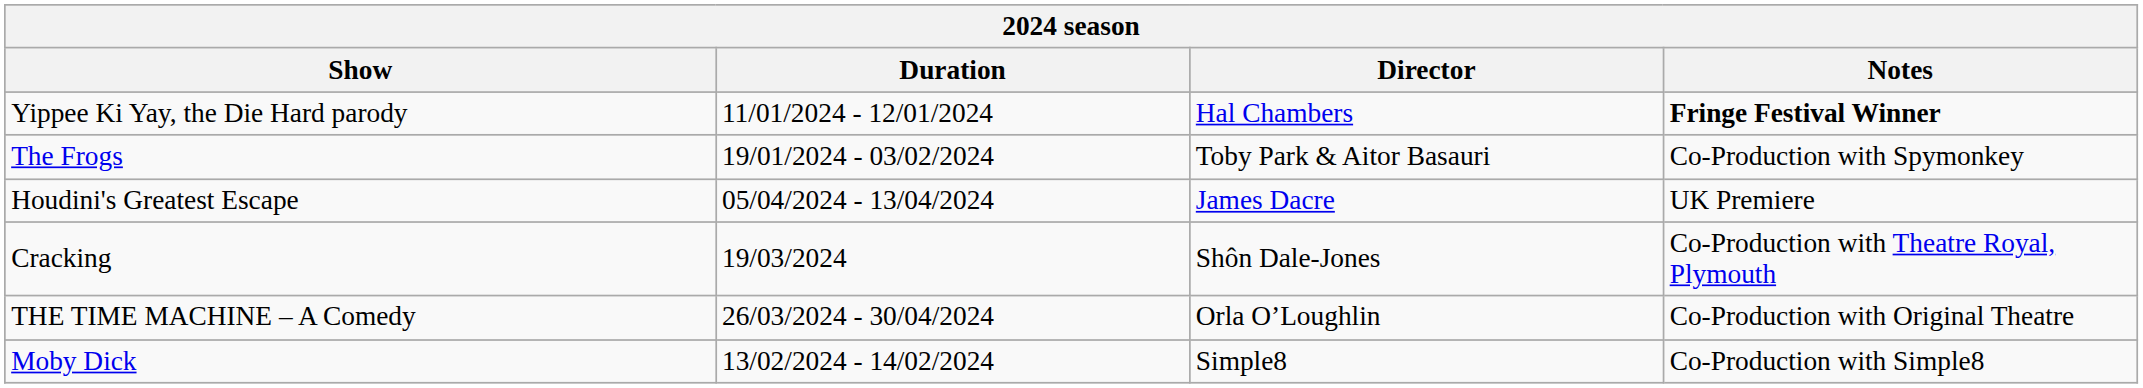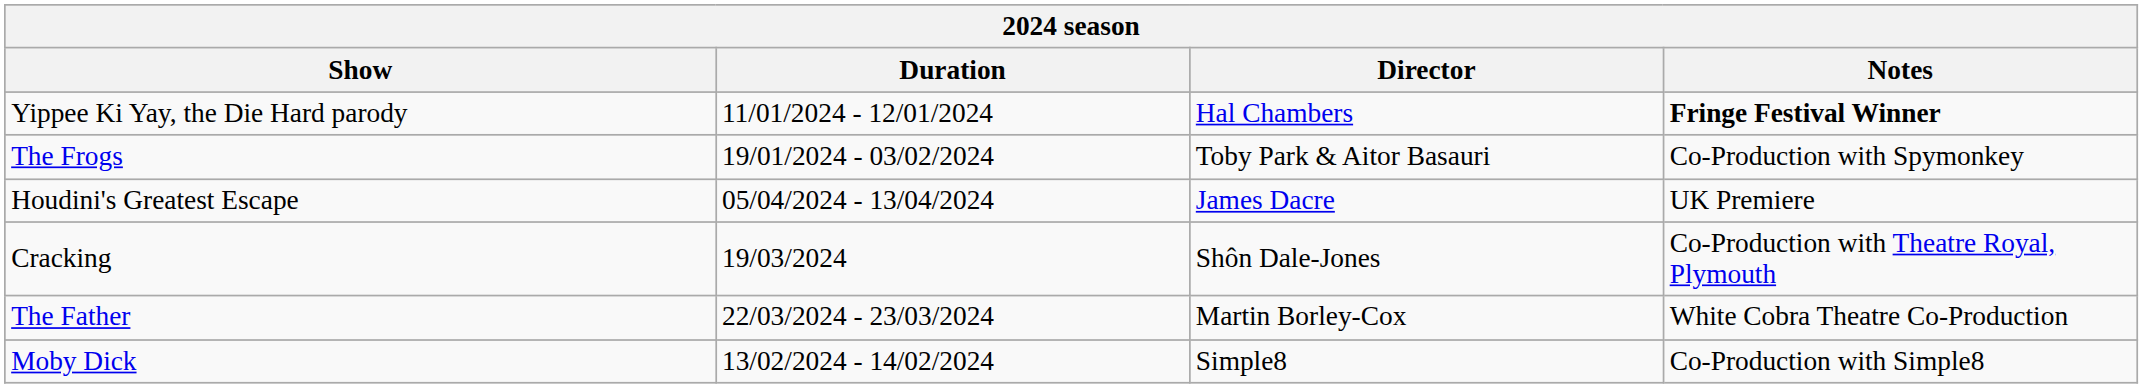 <table class="wikitable collapsible autocollapse">
 <tr>
 <th colspan="4">2024 season</th>
 </tr>
 <tr>
 <th width="30%">Show</th>
 <th width="20%">Duration</th>
 <th width="20%">Director</th>
 <th width="20%">Notes</th>
 </tr>
 <tr>
 <td>Yippee Ki Yay, the Die Hard parody</td>
 <td>11/01/2024 - 12/01/2024</td>
 <td><a href='#'>Hal Chambers</a></td>
 <td><strong>Fringe Festival Winner</strong></td>
 </tr>
 <tr>
 <td><a href='#'>The Frogs</a></td>
 <td>19/01/2024 - 03/02/2024</td>
 <td>Toby Park & Aitor Basauri</td>
 <td>Co-Production with Spymonkey</td>
 </tr>
 <tr>
 <td>Houdini's Greatest Escape</td>
 <td>05/04/2024 - 13/04/2024</td>
 <td><a href='#'>James Dacre</a></td>
 <td>UK Premiere</td>
 </tr>
 <tr>
 <td>Cracking</td>
 <td>19/03/2024</td>
 <td>Shôn Dale-Jones</td>
 <td>Co-Production with <a href='#'>Theatre Royal, Plymouth</a></td>
 </tr>
 <tr>
-<td>THE TIME MACHINE – A Comedy</td>
-<td>26/03/2024 - 30/04/2024</td>
-<td>Orla O’Loughlin</td>
-<td>Co-Production with Original Theatre</td>
+<td><a href='#'>The Father</a></td>
+<td>22/03/2024 - 23/03/2024</td>
+<td>Martin Borley-Cox</td>
+<td>White Cobra Theatre Co-Production</td>
 </tr>
 <tr>
 <td><a href='#'>Moby Dick</a></td>
 <td>13/02/2024 - 14/02/2024</td>
 <td>Simple8</td>
 <td>Co-Production with Simple8</td>
 </tr>
 </table>
